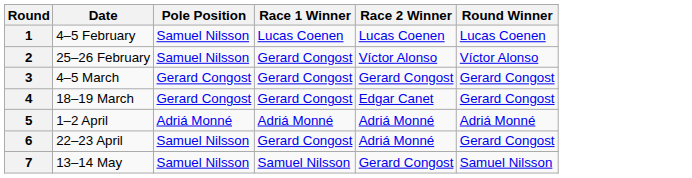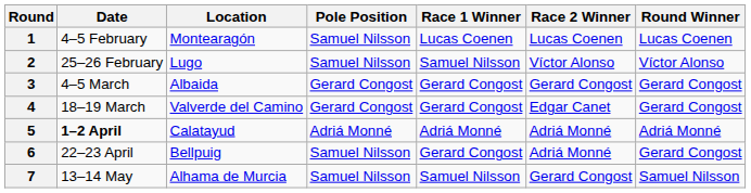 <table class="wikitable" style="font-size: 85%;">
 <tr>
 <th>Round</th>
 <th>Date</th>
+<th>Location</th>
 <th>Pole Position</th>
 <th>Race 1 Winner</th>
 <th>Race 2 Winner</th>
 <th>Round Winner</th>
 </tr>
 <tr>
 <th>1</th>
 <td>4–5 February</td>
+<td> <a href='#'>Montearagón</a></td>
 <td> <a href='#'>Samuel Nilsson</a></td>
 <td> <a href='#'>Lucas Coenen</a></td>
 <td> <a href='#'>Lucas Coenen</a></td>
 <td> <a href='#'>Lucas Coenen</a></td>
 </tr>
 <tr>
 <th>2</th>
 <td>25–26 February</td>
+<td> <a href='#'>Lugo</a></td>
 <td> <a href='#'>Samuel Nilsson</a></td>
-<td> <a href='#'>Gerard Congost</a></td>
+<td> <a href='#'>Samuel Nilsson</a></td>
 <td> <a href='#'>Víctor Alonso</a></td>
 <td> <a href='#'>Víctor Alonso</a></td>
 </tr>
 <tr>
 <th>3</th>
 <td>4–5 March</td>
+<td> <a href='#'>Albaida</a></td>
 <td> <a href='#'>Gerard Congost</a></td>
 <td> <a href='#'>Gerard Congost</a></td>
 <td> <a href='#'>Gerard Congost</a></td>
 <td> <a href='#'>Gerard Congost</a></td>
 </tr>
 <tr>
 <th>4</th>
 <td>18–19 March</td>
+<td> <a href='#'>Valverde del Camino</a></td>
 <td> <a href='#'>Gerard Congost</a></td>
 <td> <a href='#'>Gerard Congost</a></td>
 <td> <a href='#'>Edgar Canet</a></td>
 <td> <a href='#'>Gerard Congost</a></td>
 </tr>
 <tr>
 <th>5</th>
-<td>1–2 April</td>
+<td><strong>1–2 April</strong></td>
+<td> <a href='#'>Calatayud</a></td>
 <td> <a href='#'>Adriá Monné</a></td>
 <td> <a href='#'>Adriá Monné</a></td>
 <td> <a href='#'>Adriá Monné</a></td>
 <td> <a href='#'>Adriá Monné</a></td>
 </tr>
 <tr>
 <th>6</th>
 <td>22–23 April</td>
+<td> <a href='#'>Bellpuig</a></td>
 <td> <a href='#'>Samuel Nilsson</a></td>
 <td> <a href='#'>Gerard Congost</a></td>
 <td> <a href='#'>Adriá Monné</a></td>
 <td> <a href='#'>Gerard Congost</a></td>
 </tr>
 <tr>
 <th>7</th>
 <td>13–14 May</td>
+<td> <a href='#'>Alhama de Murcia</a></td>
 <td> <a href='#'>Samuel Nilsson</a></td>
 <td> <a href='#'>Samuel Nilsson</a></td>
 <td> <a href='#'>Gerard Congost</a></td>
 <td> <a href='#'>Samuel Nilsson</a></td>
 </tr>
 </table>
